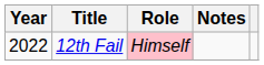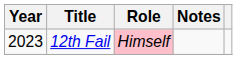 <table class="wikitable sortable">
 <tr>
 <th>Year</th>
 <th>Title</th>
 <th>Role</th>
 <th class="unsortable">Notes</th>
 <th class="unsortable"></th>
 </tr>
 <tr>
-<td>2022</td>
+<td>2023</td>
 <td><em><a href='#'>12th Fail</a></em></td>
 <td style="background: pink;"><em>Himself</em></td>
 <td></td>
 <td></td>
 </tr>
 <tr>
 </tr>
 </table>
